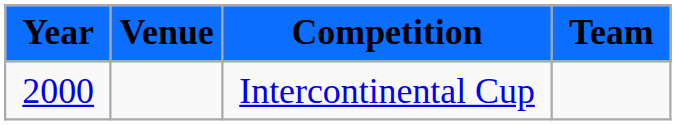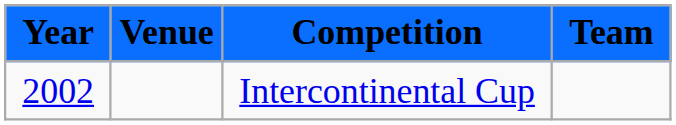 <table class="wikitable">
 <tr>
 <th style="background:#0A6EFF"><span>Year</span></th>
 <th style="background:#0A6EFF"><span>Venue</span></th>
 <th style="background:#0A6EFF"><span>Competition</span></th>
 <th style="background:#0A6EFF"><span> Team </span></th>
 </tr>
 <tr>
-<td> <a href='#'>2000</a> </td>
+<td> <a href='#'>2002</a> </td>
 <td>  </td>
 <td> <a href='#'>Intercontinental Cup</a> </td>
 <td style="text-align:center"></td>
 </tr>
 </table>
